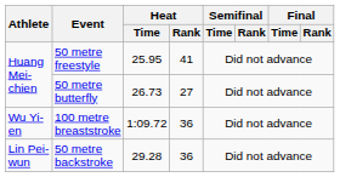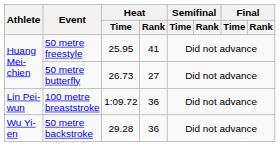 <table class="wikitable" style="text-align:center; font-size:90%; width:50%;">
 <tr>
 <th rowspan="2">Athlete</th>
 <th rowspan="2">Event</th>
 <th colspan="2">Heat</th>
 <th colspan="2">Semifinal</th>
 <th colspan="2">Final</th>
 </tr>
 <tr style="font-size:95%">
 <th>Time</th>
 <th>Rank</th>
 <th>Time</th>
 <th>Rank</th>
 <th>Time</th>
 <th>Rank</th>
 </tr>
 <tr>
 <td align=left rowspan=2><a href='#'>Huang Mei-chien</a></td>
 <td align=left><a href='#'>50 metre freestyle</a></td>
 <td>25.95</td>
 <td>41</td>
 <td colspan=4>Did not advance</td>
 </tr>
 <tr>
 <td align=left><a href='#'>50 metre butterfly</a></td>
 <td>26.73</td>
 <td>27</td>
 <td colspan=4>Did not advance</td>
 </tr>
 <tr>
-<td align=left><a href='#'>Wu Yi-en</a></td>
+<td align=left><a href='#'>Lin Pei-wun</a></td>
 <td align=left><a href='#'>100 metre breaststroke</a></td>
 <td>1:09.72</td>
 <td>36</td>
 <td colspan=4>Did not advance</td>
 </tr>
 <tr>
-<td align=left><a href='#'>Lin Pei-wun</a></td>
+<td align=left><a href='#'>Wu Yi-en</a></td>
 <td align=left><a href='#'>50 metre backstroke</a></td>
 <td>29.28</td>
 <td>36</td>
 <td colspan=4>Did not advance</td>
 </tr>
 </table>
